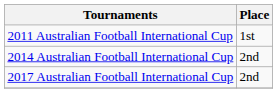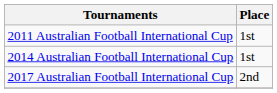 <table class="wikitable collapsible">
 <tr>
 <th>Tournaments</th>
 <th>Place</th>
 </tr>
 <tr>
 <td><a href='#'>2011 Australian Football International Cup</a></td>
 <td>1st</td>
 </tr>
 <tr>
 <td><a href='#'>2014 Australian Football International Cup</a></td>
-<td>2nd</td>
+<td>1st</td>
 </tr>
 <tr>
 <td><a href='#'>2017 Australian Football International Cup</a></td>
 <td>2nd</td>
 </tr>
 <tr>
 </tr>
 </table>
